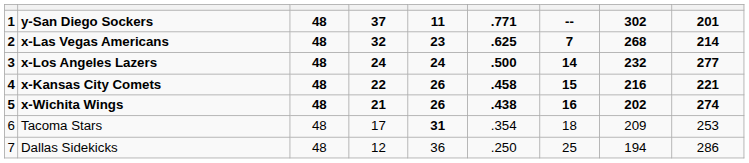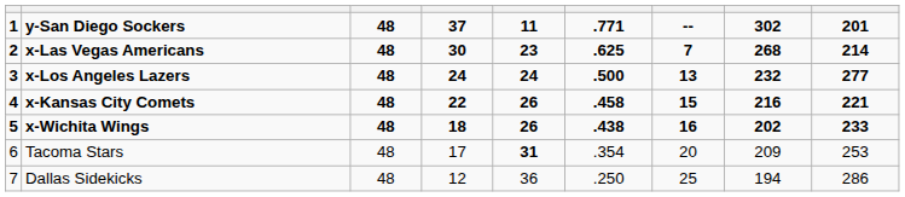 <table class="wikitable sortable">
 <tr>
 <th style="width 5em;"></th>
 <th style="width:20em;" class="unsortable"></th>
 <th style="width:4em;" class="unsortable"></th>
 <th style="width:4em;"></th>
 <th style="width:4em;"></th>
 <th style="width:5em;"></th>
 <th style="width:4em;"></th>
 <th style="width:5em;"></th>
 <th style="width:5em;"></th>
 </tr>
 <tr style="font-weight: bold; text-align: center;">
 <td>1</td>
 <td align=left>y-San Diego Sockers</td>
 <td>48</td>
 <td>37</td>
 <td>11</td>
 <td>.771</td>
 <td>--</td>
 <td>302</td>
 <td>201</td>
 </tr>
 <tr style="font-weight: bold; text-align: center;">
 <td>2</td>
 <td align=left>x-Las Vegas Americans</td>
 <td>48</td>
-<td>32</td>
+<td>30</td>
 <td>23</td>
 <td>.625</td>
 <td>7</td>
 <td>268</td>
 <td>214</td>
 </tr>
 <tr style="font-weight: bold; text-align: center;">
 <td>3</td>
 <td align=left>x-Los Angeles Lazers</td>
 <td>48</td>
 <td>24</td>
 <td>24</td>
 <td>.500</td>
-<td>14</td>
+<td>13</td>
 <td>232</td>
 <td>277</td>
 </tr>
 <tr style="font-weight: bold; text-align: center;">
 <td>4</td>
 <td align=left>x-Kansas City Comets</td>
 <td>48</td>
 <td>22</td>
 <td>26</td>
 <td>.458</td>
 <td>15</td>
 <td>216</td>
 <td>221</td>
 </tr>
 <tr style="font-weight: bold; text-align: center;">
 <td>5</td>
 <td align=left>x-Wichita Wings</td>
 <td>48</td>
-<td>21</td>
+<td>18</td>
 <td>26</td>
 <td>.438</td>
 <td>16</td>
 <td>202</td>
-<td>274</td>
+<td>233</td>
 </tr>
 <tr align=center>
 <td>6</td>
 <td align=left>Tacoma Stars</td>
 <td>48</td>
 <td>17</td>
 <td><strong>31</strong></td>
 <td>.354</td>
-<td>18</td>
+<td>20</td>
 <td>209</td>
 <td>253</td>
 </tr>
 <tr align=center>
 <td>7</td>
 <td align=left>Dallas Sidekicks</td>
 <td>48</td>
 <td>12</td>
 <td>36</td>
 <td>.250</td>
 <td>25</td>
 <td>194</td>
 <td>286</td>
 </tr>
 </table>
